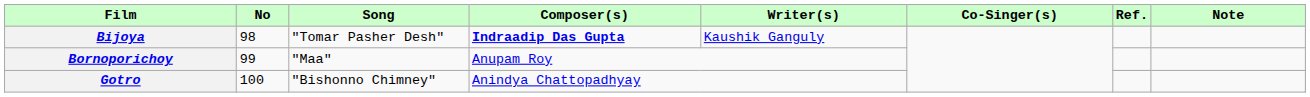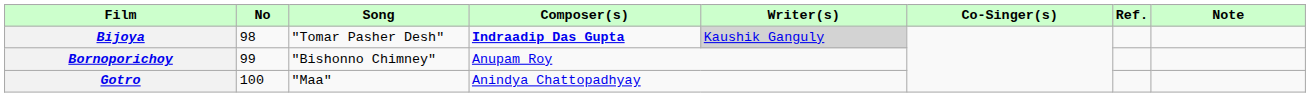 <table class="wikitable plainrowheaders" style="width:100%;" textcolor:#000;">
 <tr style="background:#cfc; text-align:center;">
 <td scope="col" style="width:18%;"><strong>Film</strong></td>
 <td scope="col" style="width:4%;"><strong>No</strong></td>
 <td scope="col" style="width:14%;"><strong>Song</strong></td>
 <td scope="col" style="width:18%;"><strong>Composer(s)</strong></td>
 <td scope="col" style="width:16%;"><strong>Writer(s)</strong></td>
 <td scope="col" style="width:16%;"><strong>Co-Singer(s)</strong></td>
 <td scope="col" style="width:2%;"><strong>Ref.</strong></td>
 <td scope="col" style="width:12%;"><strong>Note</strong></td>
 </tr>
 <tr>
 <th scope="row"><em><a href='#'>Bijoya</a></em></th>
 <td>98</td>
 <td>"Tomar Pasher Desh"</td>
 <td><strong><a href='#'>Indraadip Das Gupta</a></strong></td>
-<td><a href='#'>Kaushik Ganguly</a></td>
+<td style="background: lightgrey;"><a href='#'>Kaushik Ganguly</a></td>
 <td rowspan="3"></td>
 <td></td>
 <td></td>
 </tr>
 <tr>
 <th scope="row"><em><a href='#'>Bornoporichoy</a></em></th>
 <td>99</td>
-<td>"Maa"</td>
+<td>"Bishonno Chimney"</td>
 <td colspan="2"><a href='#'>Anupam Roy</a></td>
 <td></td>
 <td></td>
 </tr>
 <tr>
 <th scope="row"><em><a href='#'>Gotro</a></em></th>
 <td>100</td>
-<td>"Bishonno Chimney"</td>
+<td>"Maa"</td>
 <td colspan="2"><a href='#'>Anindya Chattopadhyay</a></td>
 <td></td>
 <td></td>
 </tr>
 </table>
